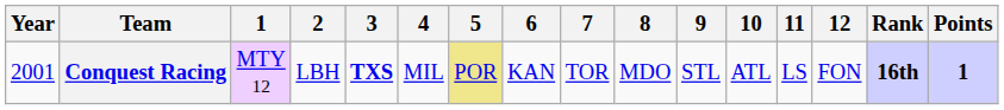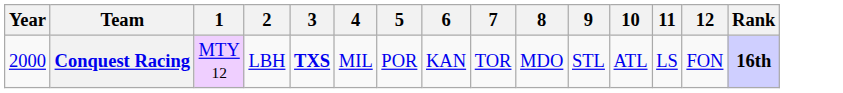 <table class="wikitable" style="text-align:center; font-size:95%">
 <tr>
 <th>Year</th>
 <th>Team</th>
 <th>1</th>
 <th>2</th>
 <th>3</th>
 <th>4</th>
 <th>5</th>
 <th>6</th>
 <th>7</th>
 <th>8</th>
 <th>9</th>
 <th>10</th>
 <th>11</th>
 <th>12</th>
 <th>Rank</th>
-<th>Points</th>
 </tr>
 <tr>
-<td><a href='#'>2001</a></td>
+<td><a href='#'>2000</a></td>
 <th><a href='#'>Conquest Racing</a></th>
 <td style="background:#EFCFFF;"><a href='#'>MTY</a><br><small>12</small></td>
 <td><a href='#'>LBH</a></td>
 <td><strong><a href='#'>TXS</a></strong></td>
 <td><a href='#'>MIL</a></td>
-<td style="background: khaki;"><a href='#'>POR</a></td>
+<td><a href='#'>POR</a></td>
 <td><a href='#'>KAN</a></td>
 <td><a href='#'>TOR</a></td>
 <td><a href='#'>MDO</a></td>
 <td><a href='#'>STL</a></td>
 <td><a href='#'>ATL</a></td>
 <td><a href='#'>LS</a></td>
 <td><a href='#'>FON</a></td>
 <td style="background:#CFCFFF;"><strong>16th</strong></td>
-<td style="background:#CFCFFF;"><strong>1</strong></td>
 </tr>
 </table>
